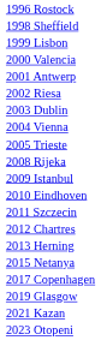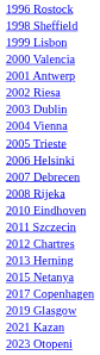 <table>
 <tr>
 <td rowspan=2><a href='#'>1996 Rostock</a></td>
 <td rowspan=2></td>
 <td rowspan=2></td>
 <td></td>
 </tr>
 <tr>
 <td></td>
 </tr>
 <tr>
 <td><a href='#'>1998 Sheffield</a></td>
 <td></td>
 <td></td>
 <td></td>
 </tr>
 <tr>
 <td><a href='#'>1999 Lisbon</a></td>
 <td></td>
 <td></td>
 <td></td>
 </tr>
 <tr>
 <td><a href='#'>2000 Valencia</a></td>
 <td></td>
 <td></td>
 <td></td>
 </tr>
 <tr>
 <td><a href='#'>2001 Antwerp</a></td>
 <td></td>
 <td></td>
 <td></td>
 </tr>
 <tr>
 <td><a href='#'>2002 Riesa</a></td>
 <td></td>
 <td></td>
 <td></td>
 </tr>
 <tr>
 <td><a href='#'>2003 Dublin</a></td>
 <td></td>
 <td></td>
 <td></td>
 </tr>
 <tr>
 <td><a href='#'>2004 Vienna</a></td>
 <td></td>
 <td></td>
 <td></td>
 </tr>
 <tr>
 <td><a href='#'>2005 Trieste</a></td>
 <td></td>
 <td></td>
 <td></td>
 </tr>
 <tr>
-<td><a href='#'>2008 Rijeka</a></td>
+<td><a href='#'>2006 Helsinki</a></td>
 <td></td>
 <td></td>
 <td></td>
 </tr>
 <tr>
-<td><a href='#'>2009 Istanbul</a></td>
+<td><a href='#'>2007 Debrecen</a></td>
+<td></td>
+<td></td>
+<td></td>
+</tr>
+<tr>
+<td><a href='#'>2008 Rijeka</a></td>
 <td></td>
 <td></td>
 <td></td>
 </tr>
 <tr>
 <td><a href='#'>2010 Eindhoven</a></td>
 <td></td>
 <td></td>
 <td></td>
 </tr>
 <tr>
 <td><a href='#'>2011 Szczecin</a></td>
 <td></td>
 <td></td>
 <td></td>
 </tr>
 <tr>
 <td><a href='#'>2012 Chartres</a></td>
 <td></td>
 <td></td>
 <td></td>
 </tr>
 <tr>
 <td><a href='#'>2013 Herning</a></td>
 <td></td>
 <td></td>
 <td></td>
 </tr>
 <tr>
 <td><a href='#'>2015 Netanya</a></td>
 <td></td>
 <td></td>
 <td></td>
 </tr>
 <tr>
 <td><a href='#'>2017 Copenhagen</a></td>
 <td></td>
 <td></td>
 <td></td>
 </tr>
 <tr>
 <td><a href='#'>2019 Glasgow</a></td>
 <td></td>
 <td></td>
 <td></td>
 </tr>
 <tr>
 <td><a href='#'>2021 Kazan</a></td>
 <td></td>
 <td></td>
 <td></td>
 </tr>
 <tr>
 <td><a href='#'>2023 Otopeni</a></td>
 <td></td>
 <td></td>
 <td></td>
 </tr>
 </table>
